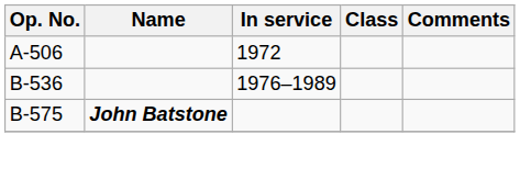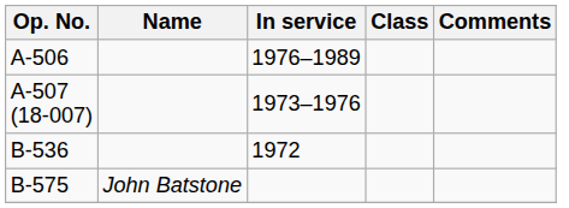 <table class="wikitable">
 <tr>
 <th>Op. No.</th>
 <th>Name</th>
 <th>In service</th>
 <th>Class</th>
 <th>Comments</th>
 </tr>
 <tr>
 <td>A-506<br></td>
 <td></td>
-<td>1972</td>
+<td>1976–1989</td>
+<td></td>
+<td></td>
+</tr>
+<tr>
+<td>A-507<br>(18-007)</td>
+<td></td>
+<td>1973–1976</td>
 <td></td>
 <td></td>
 </tr>
 <tr>
 <td>B-536</td>
 <td></td>
-<td>1976–1989</td>
+<td>1972</td>
 <td></td>
 <td></td>
 </tr>
 <tr>
 <td>B-575</td>
-<td><strong><em>John Batstone</em></strong></td>
+<td><em>John Batstone</em></td>
 <td></td>
 <td></td>
 <td></td>
 </tr>
 <tr>
 </tr>
 </table>
